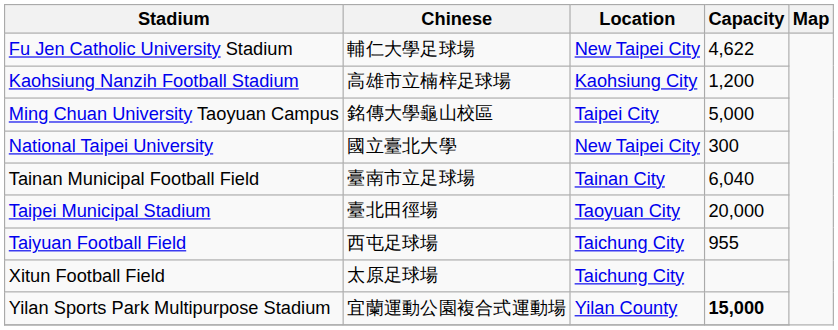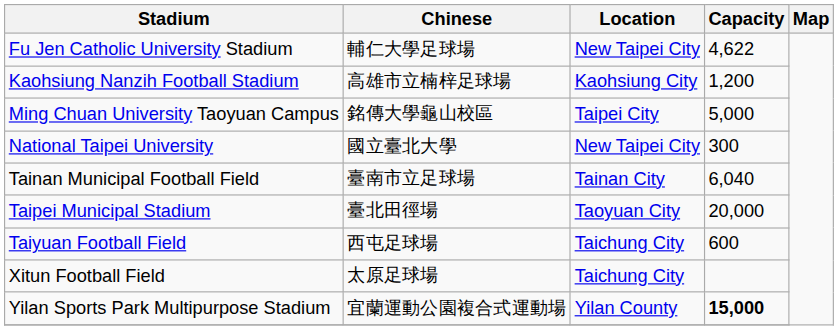 <table class="wikitable sortable">
 <tr>
 <th>Stadium</th>
 <th>Chinese</th>
 <th>Location</th>
 <th>Capacity</th>
 <th>Map</th>
 </tr>
 <tr>
 <td><a href='#'>Fu Jen Catholic University</a> Stadium</td>
 <td>輔仁大學足球場</td>
 <td><a href='#'>New Taipei City</a></td>
 <td>4,622</td>
 <td rowspan=11></td>
 </tr>
 <tr>
 <td><a href='#'>Kaohsiung Nanzih Football Stadium</a></td>
 <td>高雄市立楠梓足球場</td>
 <td><a href='#'>Kaohsiung City</a></td>
 <td>1,200</td>
 </tr>
 <tr>
 <td><a href='#'>Ming Chuan University</a> Taoyuan Campus</td>
 <td>銘傳大學龜山校區</td>
 <td><a href='#'>Taipei City</a></td>
 <td>5,000</td>
 </tr>
 <tr>
 <td><a href='#'>National Taipei University</a></td>
 <td>國立臺北大學</td>
 <td><a href='#'>New Taipei City</a></td>
 <td>300</td>
 </tr>
 <tr>
 <td>Tainan Municipal Football Field</td>
 <td>臺南市立足球場</td>
 <td><a href='#'>Tainan City</a></td>
 <td>6,040</td>
 </tr>
 <tr>
 <td><a href='#'>Taipei Municipal Stadium</a></td>
 <td>臺北田徑場</td>
 <td><a href='#'>Taoyuan City</a></td>
 <td>20,000</td>
 </tr>
 <tr>
 <td><a href='#'>Taiyuan Football Field</a></td>
 <td>西屯足球場</td>
 <td><a href='#'>Taichung City</a></td>
-<td>955</td>
+<td>600</td>
 </tr>
 <tr>
 <td>Xitun Football Field</td>
 <td>太原足球場</td>
 <td><a href='#'>Taichung City</a></td>
 <td></td>
 </tr>
 <tr>
 <td>Yilan Sports Park Multipurpose Stadium</td>
 <td>宜蘭運動公園複合式運動場</td>
 <td><a href='#'>Yilan County</a></td>
 <td><strong>15,000</strong></td>
 </tr>
 <tr>
 </tr>
 </table>
